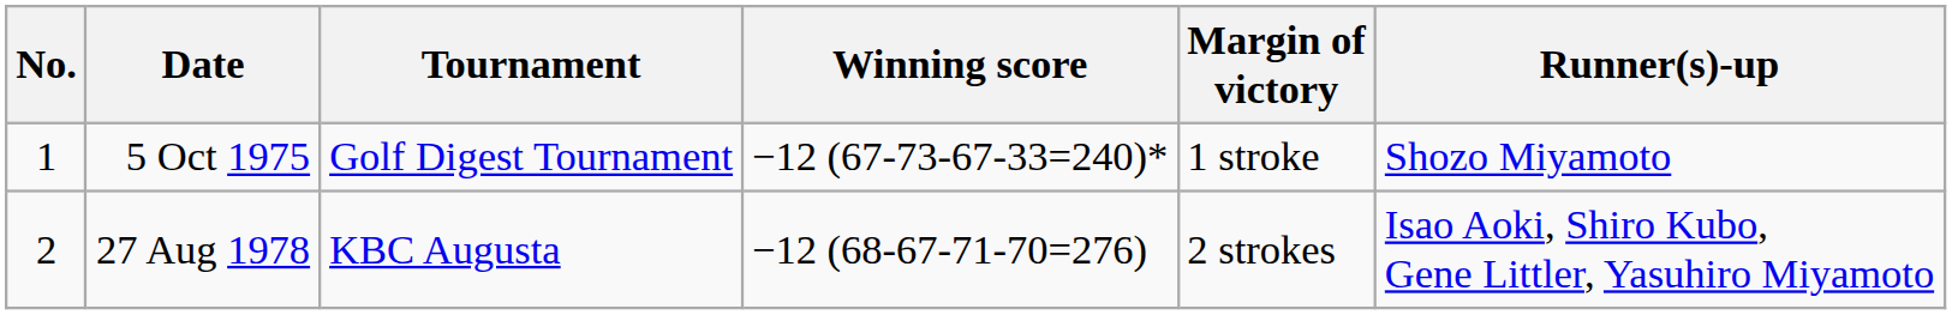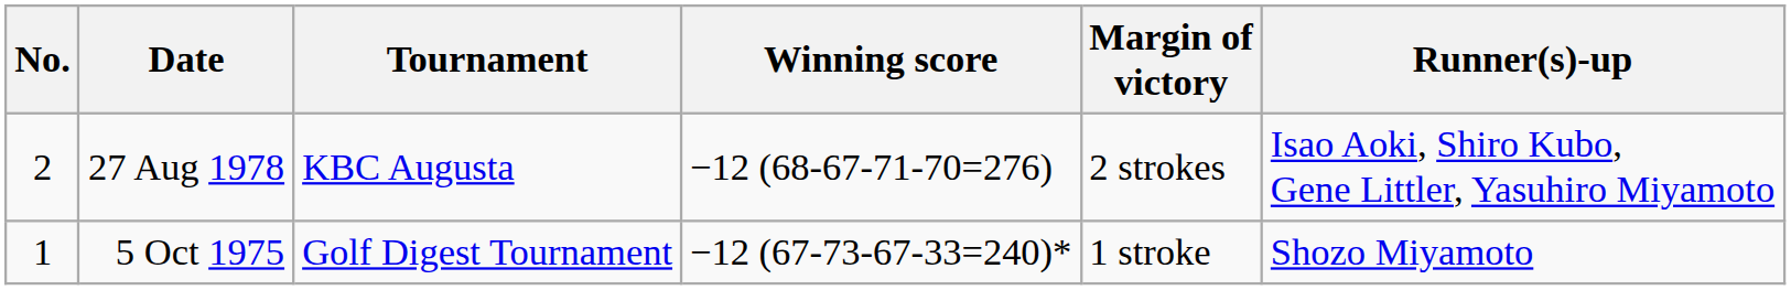 <table class="wikitable" style="font-size:95%;">
 <tr>
 <th>No.</th>
 <th>Date</th>
 <th>Tournament</th>
 <th>Winning score</th>
 <th>Margin of<br>victory</th>
 <th>Runner(s)-up</th>
 </tr>
 <tr>
+<td align=center>2</td>
+<td align=right>27 Aug <a href='#'>1978</a></td>
+<td><a href='#'>KBC Augusta</a></td>
+<td>−12 (68-67-71-70=276)</td>
+<td>2 strokes</td>
+<td> <a href='#'>Isao Aoki</a>,  <a href='#'>Shiro Kubo</a>,<br> <a href='#'>Gene Littler</a>,  <a href='#'>Yasuhiro Miyamoto</a></td>
+</tr>
+<tr>
 <td align=center>1</td>
 <td align=right>5 Oct <a href='#'>1975</a></td>
 <td><a href='#'>Golf Digest Tournament</a></td>
 <td>−12 (67-73-67-33=240)*</td>
 <td>1 stroke</td>
 <td> <a href='#'>Shozo Miyamoto</a></td>
 </tr>
-<tr>
-<td align=center>2</td>
-<td align=right>27 Aug <a href='#'>1978</a></td>
-<td><a href='#'>KBC Augusta</a></td>
-<td>−12 (68-67-71-70=276)</td>
-<td>2 strokes</td>
-<td> <a href='#'>Isao Aoki</a>,  <a href='#'>Shiro Kubo</a>,<br> <a href='#'>Gene Littler</a>,  <a href='#'>Yasuhiro Miyamoto</a></td>
-</tr>
 </table>
